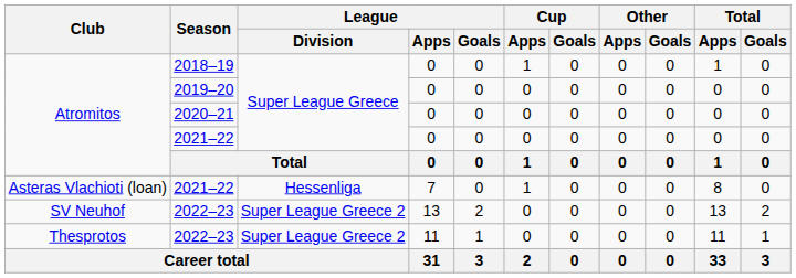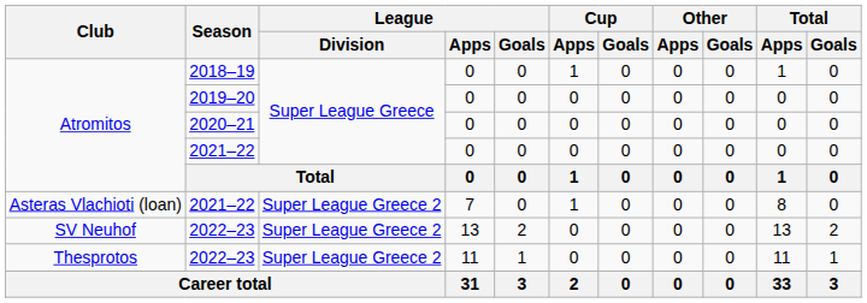 <table class=wikitable style=text-align:center>
 <tr>
 <th rowspan="2">Club</th>
 <th rowspan="2">Season</th>
 <th colspan="3">League</th>
 <th colspan="2">Cup</th>
 <th colspan="2">Other</th>
 <th colspan="2">Total</th>
 </tr>
 <tr>
 <th>Division</th>
 <th>Apps</th>
 <th>Goals</th>
 <th>Apps</th>
 <th>Goals</th>
 <th>Apps</th>
 <th>Goals</th>
 <th>Apps</th>
 <th>Goals</th>
 </tr>
 <tr>
 <td rowspan="5"><a href='#'>Atromitos</a></td>
 <td><a href='#'>2018–19</a></td>
 <td rowspan="4"><a href='#'>Super League Greece</a></td>
 <td>0</td>
 <td>0</td>
 <td>1</td>
 <td>0</td>
 <td>0</td>
 <td>0</td>
 <td>1</td>
 <td>0</td>
 </tr>
 <tr>
 <td><a href='#'>2019–20</a></td>
 <td>0</td>
 <td>0</td>
 <td>0</td>
 <td>0</td>
 <td>0</td>
 <td>0</td>
 <td>0</td>
 <td>0</td>
 </tr>
 <tr>
 <td><a href='#'>2020–21</a></td>
 <td>0</td>
 <td>0</td>
 <td>0</td>
 <td>0</td>
 <td>0</td>
 <td>0</td>
 <td>0</td>
 <td>0</td>
 </tr>
 <tr>
 <td><a href='#'>2021–22</a></td>
 <td>0</td>
 <td>0</td>
 <td>0</td>
 <td>0</td>
 <td>0</td>
 <td>0</td>
 <td>0</td>
 <td>0</td>
 </tr>
 <tr>
 <th colspan="2">Total</th>
 <th>0</th>
 <th>0</th>
 <th>1</th>
 <th>0</th>
 <th>0</th>
 <th>0</th>
 <th>1</th>
 <th>0</th>
 </tr>
 <tr>
 <td><a href='#'>Asteras Vlachioti</a> (loan)</td>
 <td><a href='#'>2021–22</a></td>
-<td><a href='#'>Hessenliga</a></td>
+<td><a href='#'>Super League Greece 2</a></td>
 <td>7</td>
 <td>0</td>
 <td>1</td>
 <td>0</td>
 <td>0</td>
 <td>0</td>
 <td>8</td>
 <td>0</td>
 </tr>
 <tr>
 <td><a href='#'>SV Neuhof</a></td>
 <td><a href='#'>2022–23</a></td>
 <td><a href='#'>Super League Greece 2</a></td>
 <td>13</td>
 <td>2</td>
 <td>0</td>
 <td>0</td>
 <td>0</td>
 <td>0</td>
 <td>13</td>
 <td>2</td>
 </tr>
 <tr>
 <td><a href='#'>Thesprotos</a></td>
 <td><a href='#'>2022–23</a></td>
 <td><a href='#'>Super League Greece 2</a></td>
 <td>11</td>
 <td>1</td>
 <td>0</td>
 <td>0</td>
 <td>0</td>
 <td>0</td>
 <td>11</td>
 <td>1</td>
 </tr>
 <tr>
 <th colspan="3">Career total</th>
 <th>31</th>
 <th>3</th>
 <th>2</th>
 <th>0</th>
 <th>0</th>
 <th>0</th>
 <th>33</th>
 <th>3</th>
 </tr>
 </table>
